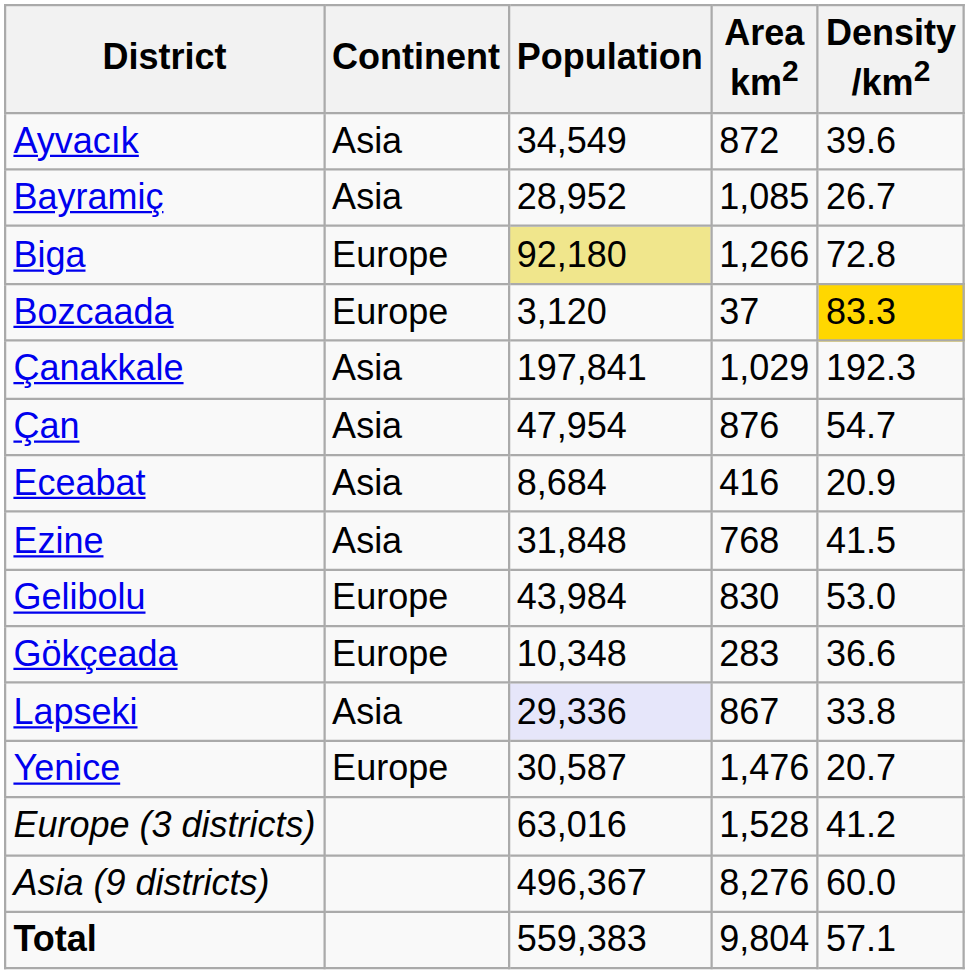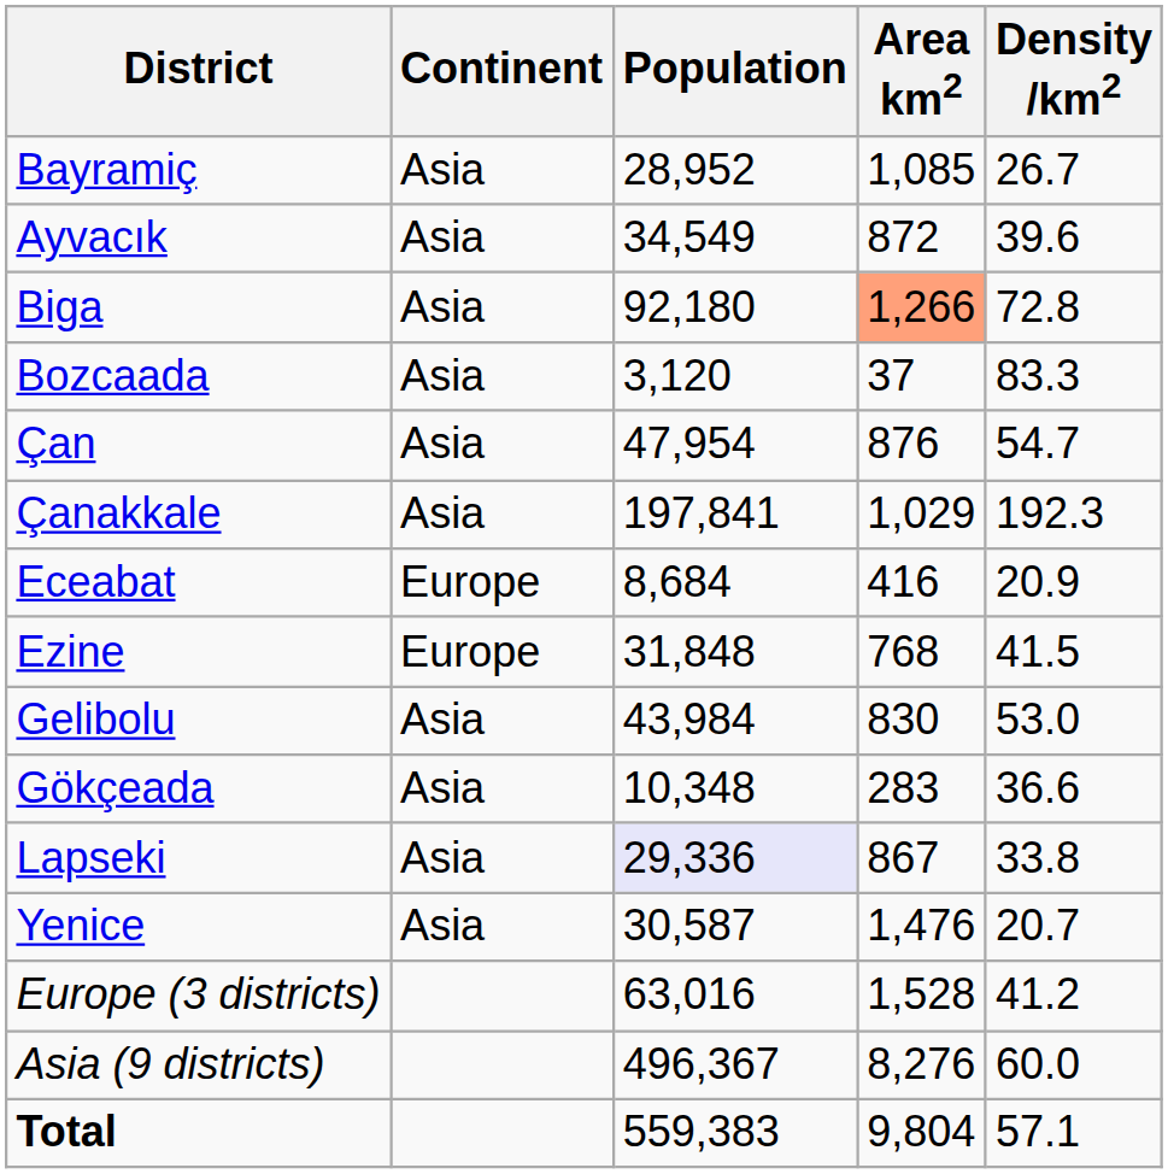 <table class="wikitable sortable sort-under col1left col2left" >
 <tr>
 <th>District</th>
 <th>Continent</th>
 <th>Population</th>
 <th>Area<br>km<sup>2</sup></th>
 <th>Density<br>/km<sup>2</sup></th>
 </tr>
 <tr>
+<td><a href='#'>Bayramiç</a></td>
+<td>Asia</td>
+<td>28,952</td>
+<td>1,085</td>
+<td>26.7</td>
+</tr>
+<tr>
 <td><a href='#'>Ayvacık</a></td>
 <td>Asia</td>
 <td>34,549</td>
 <td>872</td>
 <td>39.6</td>
 </tr>
 <tr>
-<td><a href='#'>Bayramiç</a></td>
+<td><a href='#'>Biga</a></td>
 <td>Asia</td>
-<td>28,952</td>
-<td>1,085</td>
-<td>26.7</td>
-</tr>
-<tr>
-<td><a href='#'>Biga</a></td>
-<td>Europe</td>
-<td style="background: khaki;">92,180</td>
-<td>1,266</td>
+<td>92,180</td>
+<td style="background: lightsalmon;">1,266</td>
 <td>72.8</td>
 </tr>
 <tr>
 <td><a href='#'>Bozcaada</a></td>
-<td>Europe</td>
+<td>Asia</td>
 <td>3,120</td>
 <td>37</td>
-<td style="background: gold;">83.3</td>
+<td>83.3</td>
+</tr>
+<tr>
+<td><a href='#'>Çan</a></td>
+<td>Asia</td>
+<td>47,954</td>
+<td>876</td>
+<td>54.7</td>
 </tr>
 <tr>
 <td><a href='#'>Çanakkale</a></td>
 <td>Asia</td>
 <td>197,841</td>
 <td>1,029</td>
 <td>192.3</td>
 </tr>
 <tr>
-<td><a href='#'>Çan</a></td>
-<td>Asia</td>
-<td>47,954</td>
-<td>876</td>
-<td>54.7</td>
-</tr>
-<tr>
 <td><a href='#'>Eceabat</a></td>
-<td>Asia</td>
+<td>Europe</td>
 <td>8,684</td>
 <td>416</td>
 <td>20.9</td>
 </tr>
 <tr>
 <td><a href='#'>Ezine</a></td>
-<td>Asia</td>
+<td>Europe</td>
 <td>31,848</td>
 <td>768</td>
 <td>41.5</td>
 </tr>
 <tr>
 <td><a href='#'>Gelibolu</a></td>
-<td>Europe</td>
+<td>Asia</td>
 <td>43,984</td>
 <td>830</td>
 <td>53.0</td>
 </tr>
 <tr>
 <td><a href='#'>Gökçeada</a></td>
-<td>Europe</td>
+<td>Asia</td>
 <td>10,348</td>
 <td>283</td>
 <td>36.6</td>
 </tr>
 <tr>
 <td><a href='#'>Lapseki</a></td>
 <td>Asia</td>
 <td style="background: lavender;">29,336</td>
 <td>867</td>
 <td>33.8</td>
 </tr>
 <tr>
 <td><a href='#'>Yenice</a></td>
-<td>Europe</td>
+<td>Asia</td>
 <td>30,587</td>
 <td>1,476</td>
 <td>20.7</td>
 </tr>
 <tr>
 <td><em>Europe (3 districts)</em></td>
 <td></td>
 <td>63,016</td>
 <td>1,528</td>
 <td>41.2</td>
 </tr>
 <tr>
 <td><em>Asia (9 districts)</em></td>
 <td></td>
 <td>496,367</td>
 <td>8,276</td>
 <td>60.0</td>
 </tr>
 <tr>
 <td><strong>Total</strong></td>
 <td></td>
 <td>559,383</td>
 <td>9,804</td>
 <td>57.1</td>
 </tr>
 </table>
